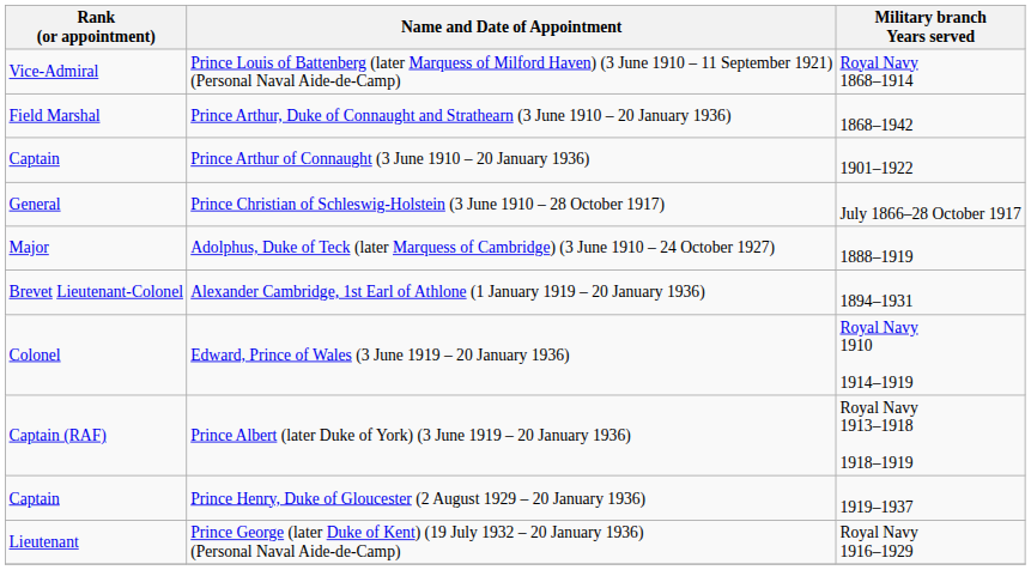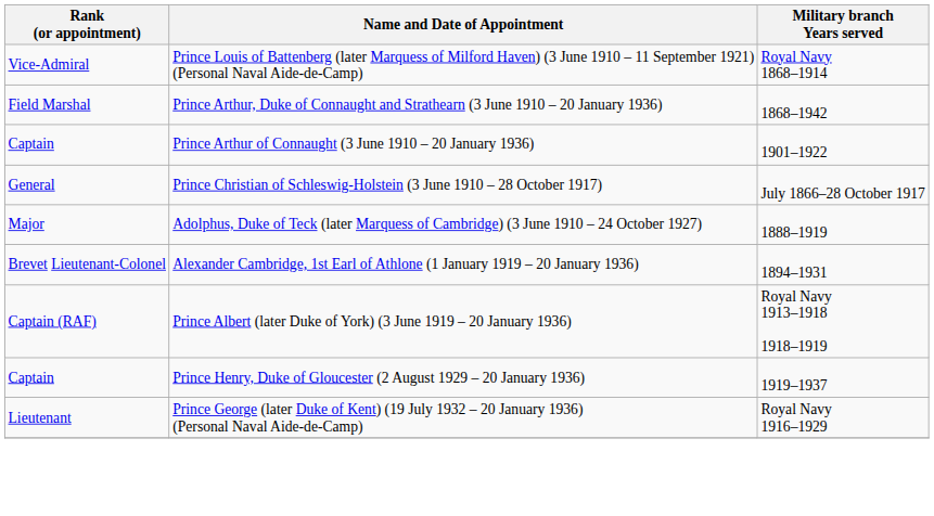 <table class="wikitable">
 <tr>
 <th>Rank<br>(or appointment)</th>
 <th>Name and Date of Appointment</th>
 <th>Military branch<br>Years served</th>
 </tr>
 <tr>
 <td><a href='#'>Vice-Admiral</a></td>
 <td><a href='#'>Prince Louis of Battenberg</a> (later <a href='#'>Marquess of Milford Haven</a>) (3 June 1910 – 11 September 1921)<br>(Personal Naval Aide-de-Camp)</td>
 <td> <a href='#'>Royal Navy</a><br>1868–1914</td>
 </tr>
 <tr>
 <td><a href='#'>Field Marshal</a></td>
 <td><a href='#'>Prince Arthur, Duke of Connaught and Strathearn</a> (3 June 1910 – 20 January 1936)</td>
 <td><br>1868–1942</td>
 </tr>
 <tr>
 <td><a href='#'>Captain</a></td>
 <td><a href='#'>Prince Arthur of Connaught</a> (3 June 1910 – 20 January 1936)</td>
 <td><br>1901–1922</td>
 </tr>
 <tr>
 <td><a href='#'>General</a></td>
 <td><a href='#'>Prince Christian of Schleswig-Holstein</a> (3 June 1910 – 28 October 1917)</td>
 <td><br>July 1866–28 October 1917</td>
 </tr>
 <tr>
 <td><a href='#'>Major</a></td>
 <td><a href='#'>Adolphus, Duke of Teck</a> (later <a href='#'>Marquess of Cambridge</a>) (3 June 1910 – 24 October 1927)</td>
 <td><br>1888–1919</td>
 </tr>
 <tr>
 <td><a href='#'>Brevet</a> <a href='#'>Lieutenant-Colonel</a></td>
 <td><a href='#'>Alexander Cambridge, 1st Earl of Athlone</a> (1 January 1919 – 20 January 1936)</td>
 <td><br>1894–1931</td>
 </tr>
 <tr>
-<td><a href='#'>Colonel</a></td>
-<td><a href='#'>Edward, Prince of Wales</a> (3 June 1919 – 20 January 1936)</td>
-<td> <a href='#'>Royal Navy</a><br>1910<br><br>1914–1919</td>
-</tr>
-<tr>
 <td><a href='#'>Captain (RAF)</a></td>
 <td><a href='#'>Prince Albert</a> (later Duke of York) (3 June 1919 – 20 January 1936)</td>
 <td> Royal Navy<br>1913–1918<br><br>1918–1919</td>
 </tr>
 <tr>
 <td><a href='#'>Captain</a></td>
 <td><a href='#'>Prince Henry, Duke of Gloucester</a> (2 August 1929 – 20 January 1936)</td>
 <td><br>1919–1937</td>
 </tr>
 <tr>
 <td><a href='#'>Lieutenant</a></td>
 <td><a href='#'>Prince George</a> (later <a href='#'>Duke of Kent</a>) (19 July 1932 – 20 January 1936)<br>(Personal Naval Aide-de-Camp)</td>
 <td> Royal Navy<br>1916–1929</td>
 </tr>
 <tr>
 </tr>
 </table>
